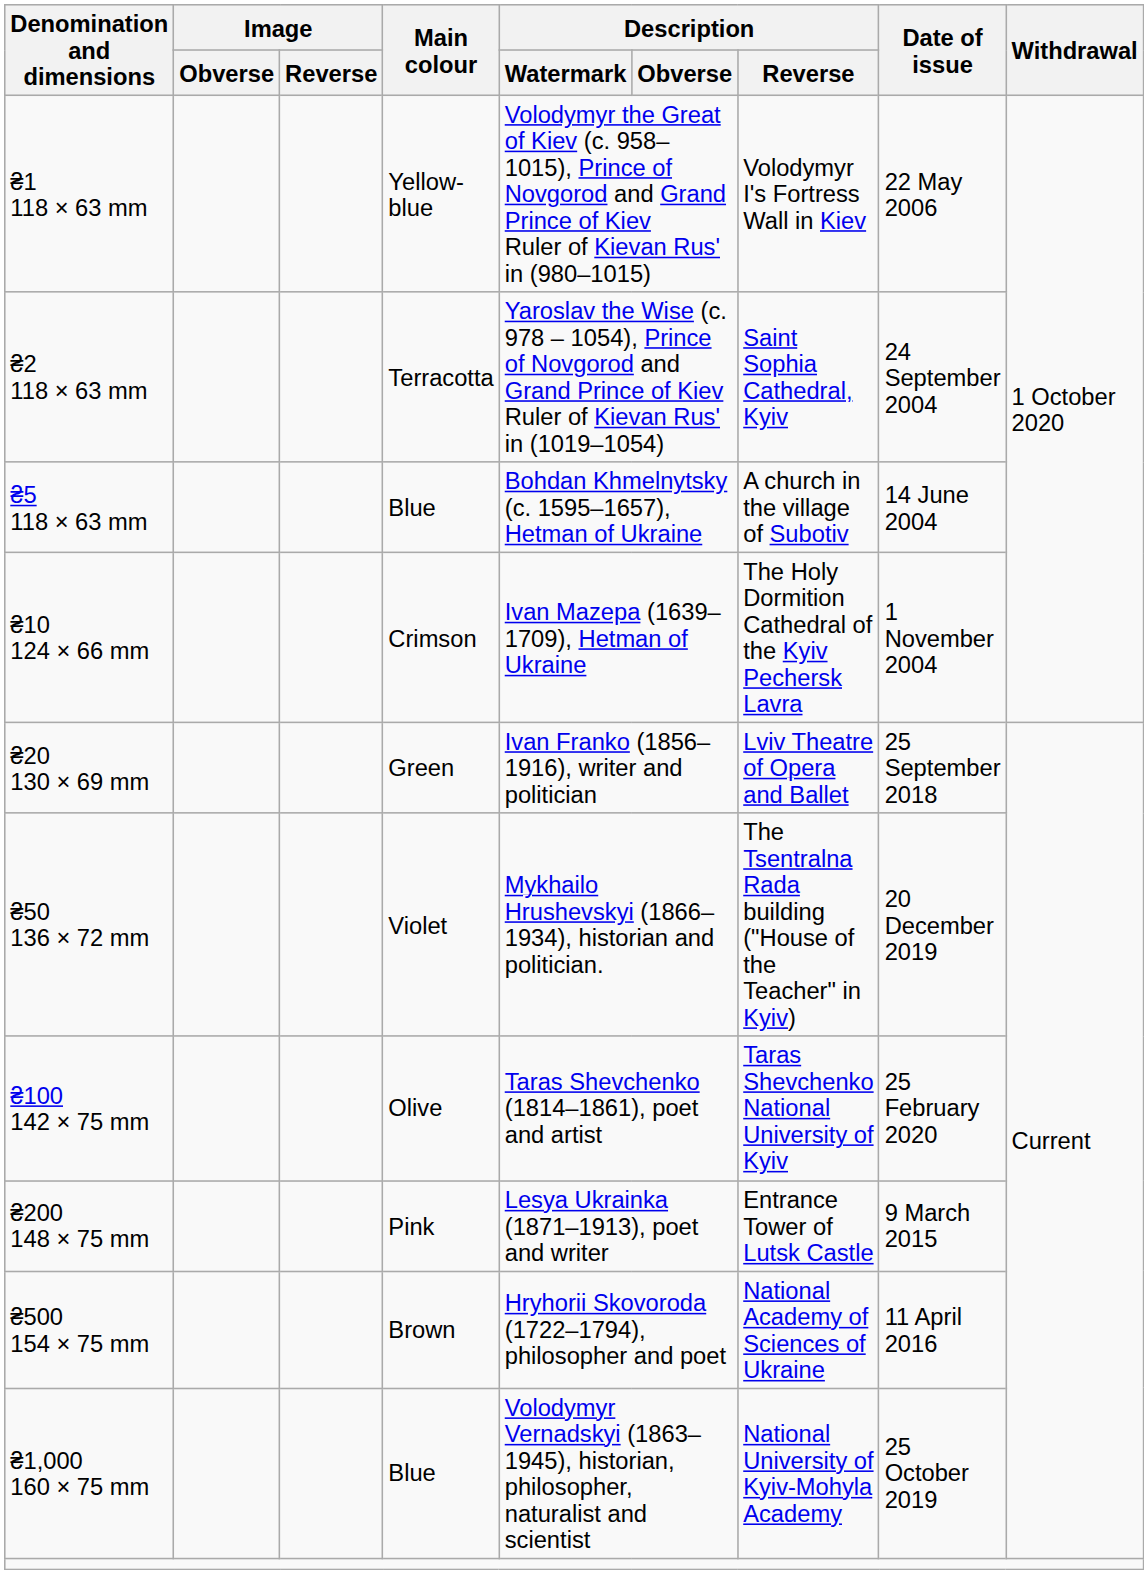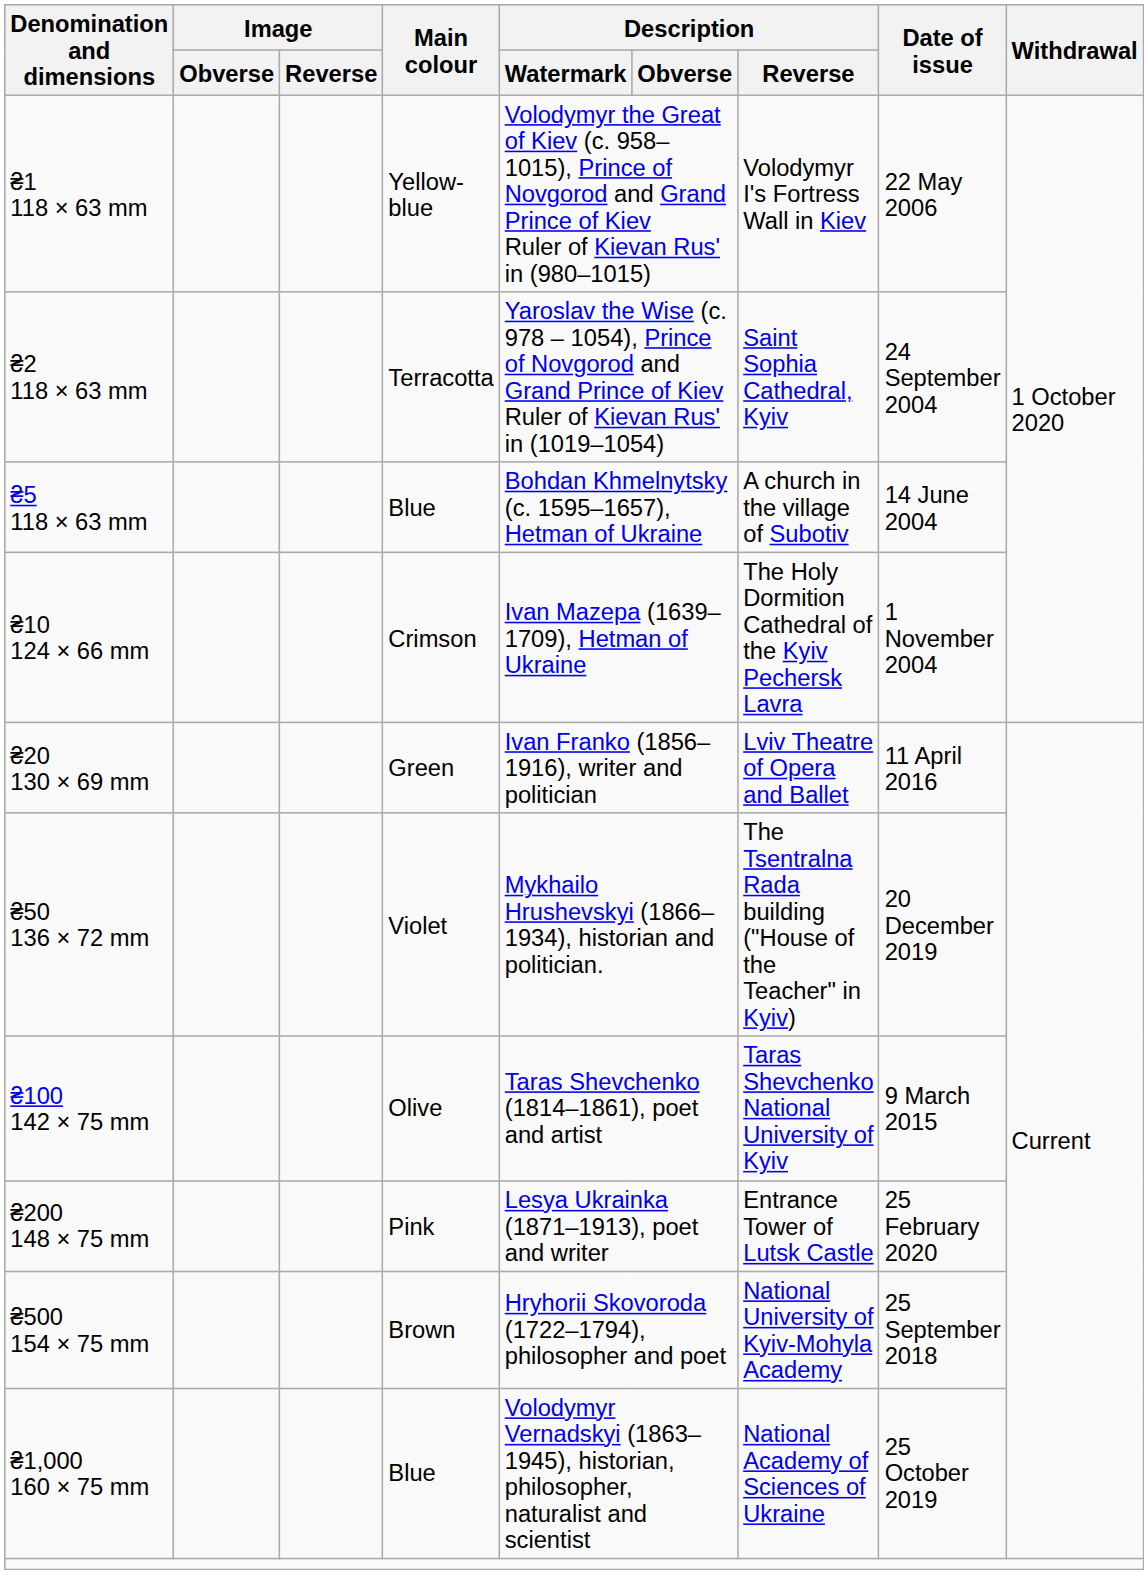 <table class="wikitable" style="font-size: 95%">
 <tr>
 <th rowspan="2">Denomination <br>and dimensions</th>
 <th colspan="2">Image</th>
 <th rowspan="2">Main colour</th>
 <th colspan="3">Description</th>
 <th rowspan="2">Date of issue</th>
 <th rowspan="2">Withdrawal</th>
 </tr>
 <tr>
 <th>Obverse</th>
 <th>Reverse</th>
 <th>Watermark</th>
 <th>Obverse</th>
 <th>Reverse</th>
 </tr>
 <tr>
 <td>₴1<br> 118 × 63 mm</td>
 <td></td>
 <td></td>
 <td>Yellow-blue</td>
 <td colspan="2"><a href='#'>Volodymyr the Great of Kiev</a> (c. 958–1015), <a href='#'>Prince of Novgorod</a> and <a href='#'>Grand Prince of Kiev</a> <br> Ruler of <a href='#'>Kievan Rus'</a> in (980–1015)</td>
 <td>Volodymyr I's Fortress Wall in <a href='#'>Kiev</a></td>
 <td>22 May 2006</td>
 <td rowspan="4">1 October 2020</td>
 </tr>
 <tr>
 <td>₴2<br> 118 × 63 mm</td>
 <td></td>
 <td></td>
 <td>Terracotta</td>
 <td colspan="2"><a href='#'>Yaroslav the Wise</a> (c. 978 – 1054), <a href='#'>Prince of Novgorod</a> and <a href='#'>Grand Prince of Kiev</a> <br> Ruler of <a href='#'>Kievan Rus'</a> in (1019–1054)</td>
 <td><a href='#'>Saint Sophia Cathedral, Kyiv</a></td>
 <td>24 September 2004</td>
 </tr>
 <tr>
 <td><a href='#'>₴5</a> <br> 118 × 63 mm</td>
 <td></td>
 <td></td>
 <td>Blue</td>
 <td colspan="2"><a href='#'>Bohdan Khmelnytsky</a> (c. 1595–1657), <a href='#'>Hetman of Ukraine</a></td>
 <td>A church in the village of <a href='#'>Subotiv</a></td>
 <td>14 June 2004</td>
 </tr>
 <tr>
 <td>₴10<br> 124 × 66 mm</td>
 <td></td>
 <td></td>
 <td>Crimson</td>
 <td colspan="2"><a href='#'>Ivan Mazepa</a> (1639–1709), <a href='#'>Hetman of Ukraine</a></td>
 <td>The Holy Dormition Cathedral of the <a href='#'>Kyiv Pechersk Lavra</a></td>
 <td>1 November 2004</td>
 </tr>
 <tr>
 <td>₴20<br> 130 × 69 mm</td>
 <td></td>
 <td></td>
 <td>Green</td>
 <td colspan="2"><a href='#'>Ivan Franko</a> (1856–1916), writer and politician</td>
 <td><a href='#'>Lviv Theatre of Opera and Ballet</a></td>
-<td>25 September 2018</td>
+<td>11 April 2016</td>
 <td rowspan="6">Current</td>
 </tr>
 <tr>
 <td>₴50<br> 136 × 72 mm</td>
 <td></td>
 <td></td>
 <td>Violet</td>
 <td colspan="2"><a href='#'>Mykhailo Hrushevskyi</a> (1866–1934), historian and politician.</td>
 <td>The <a href='#'>Tsentralna Rada</a> building ("House of the Teacher" in <a href='#'>Kyiv</a>)</td>
 <td>20 December 2019</td>
 </tr>
 <tr>
 <td><a href='#'>₴100</a> <br> 142 × 75 mm</td>
 <td></td>
 <td></td>
 <td>Olive</td>
 <td colspan="2"><a href='#'>Taras Shevchenko</a> (1814–1861), poet and artist</td>
 <td><a href='#'>Taras Shevchenko National University of Kyiv</a></td>
-<td>25 February 2020</td>
+<td>9 March 2015</td>
 </tr>
 <tr>
 <td>₴200<br> 148 × 75 mm</td>
 <td></td>
 <td></td>
 <td>Pink</td>
 <td colspan="2"><a href='#'>Lesya Ukrainka</a> (1871–1913), poet and writer</td>
 <td>Entrance Tower of <a href='#'>Lutsk Castle</a></td>
-<td>9 March 2015</td>
+<td>25 February 2020</td>
 </tr>
 <tr>
 <td>₴500<br> 154 × 75 mm</td>
 <td></td>
 <td></td>
 <td>Brown</td>
 <td colspan="2"><a href='#'>Hryhorii Skovoroda</a> (1722–1794), philosopher and poet</td>
-<td><a href='#'>National Academy of Sciences of Ukraine</a></td>
-<td>11 April 2016</td>
+<td><a href='#'>National University of Kyiv-Mohyla Academy</a></td>
+<td>25 September 2018</td>
 </tr>
 <tr>
 <td>₴1,000<br> 160 × 75 mm</td>
 <td></td>
 <td></td>
 <td>Blue</td>
 <td colspan="2"><a href='#'>Volodymyr Vernadskyi</a> (1863–1945), historian, philosopher, naturalist and scientist</td>
-<td><a href='#'>National University of Kyiv-Mohyla Academy</a></td>
+<td><a href='#'>National Academy of Sciences of Ukraine</a></td>
 <td>25 October 2019</td>
 </tr>
 <tr>
 <td colspan="9"></td>
 </tr>
 </table>
